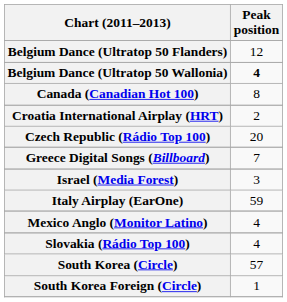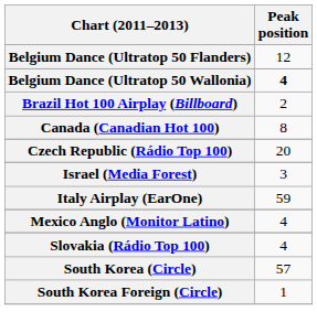 <table class="wikitable plainrowheaders sortable" style="text-align:center">
 <tr>
 <th scope="col">Chart (2011–2013)</th>
 <th scope="col">Peak<br>position</th>
 </tr>
 <tr>
 </tr>
 <tr>
 </tr>
 <tr>
 </tr>
 <tr>
 <th scope="row">Belgium Dance (Ultratop 50 Flanders)</th>
 <td>12</td>
 </tr>
 <tr>
 </tr>
 <tr>
 <th scope="row">Belgium Dance (Ultratop 50 Wallonia)</th>
 <td><strong>4</strong></td>
 </tr>
 <tr>
+<th scope="row"><a href='#'>Brazil Hot 100 Airplay</a> (<em><a href='#'>Billboard</a></em>)</th>
+<td>2</td>
+</tr>
+<tr>
 <th scope="row">Canada (<a href='#'>Canadian Hot 100</a>)</th>
 <td>8</td>
 </tr>
 <tr>
 </tr>
 <tr>
 </tr>
 <tr>
-</tr>
-<tr>
-<th scope="row">Croatia International Airplay (<a href='#'>HRT</a>)</th>
-<td style="text-align:center;">2</td>
 </tr>
 <tr>
 <th scope="row">Czech Republic (<a href='#'>Rádio Top 100</a>)</th>
 <td>20</td>
 </tr>
 <tr>
 </tr>
 <tr>
 </tr>
 <tr>
 </tr>
 <tr>
 </tr>
 <tr>
-</tr>
-<tr>
-<th scope="row">Greece Digital Songs (<em><a href='#'>Billboard</a></em>)</th>
-<td>7</td>
 </tr>
 <tr>
 </tr>
 <tr>
 </tr>
 <tr>
 </tr>
 <tr>
 </tr>
 <tr>
 <th scope="row">Israel (<a href='#'>Media Forest</a>)</th>
 <td>3</td>
 </tr>
 <tr>
 <th scope="row">Italy Airplay (EarOne)</th>
 <td>59</td>
 </tr>
 <tr>
 </tr>
 <tr>
 </tr>
 <tr>
 </tr>
 <tr>
 <th scope="row">Mexico Anglo (<a href='#'>Monitor Latino</a>)</th>
 <td>4</td>
 </tr>
 <tr>
 </tr>
 <tr>
 </tr>
 <tr>
 </tr>
 <tr>
 </tr>
 <tr>
 </tr>
 <tr>
 </tr>
 <tr>
 </tr>
 <tr>
 <th scope="row">Slovakia (<a href='#'>Rádio Top 100</a>)</th>
 <td>4</td>
 </tr>
 <tr>
 <th scope="row">South Korea (<a href='#'>Circle</a>)</th>
 <td>57</td>
 </tr>
 <tr>
 <th scope="row">South Korea Foreign (<a href='#'>Circle</a>)</th>
 <td>1</td>
 </tr>
 <tr>
 </tr>
 <tr>
 </tr>
 <tr>
 </tr>
 <tr>
 </tr>
 <tr>
 </tr>
 <tr>
 </tr>
 <tr>
 </tr>
 <tr>
 </tr>
 <tr>
 </tr>
 <tr>
 </tr>
 </table>
